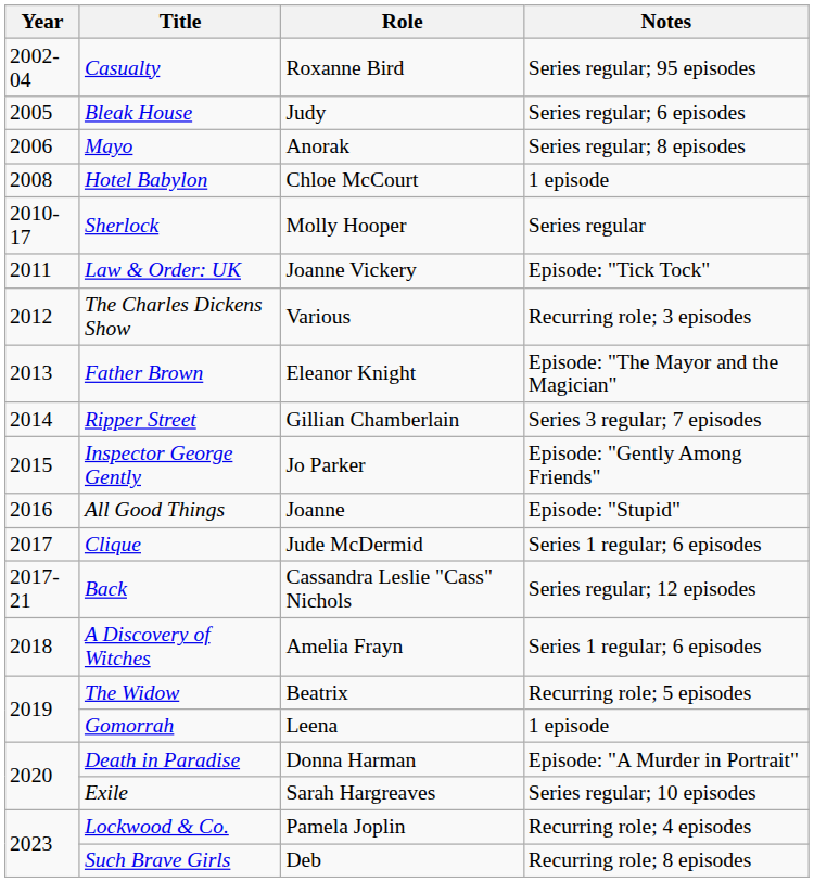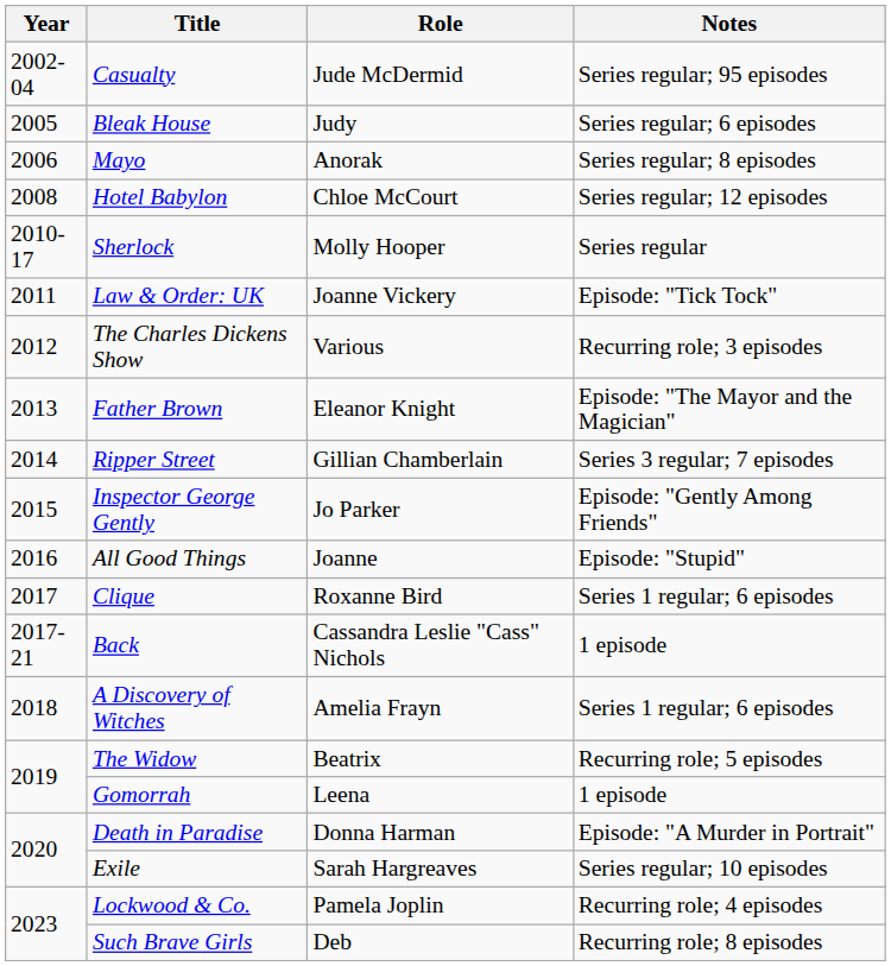 <table class="wikitable sortable">
 <tr>
 <th>Year</th>
 <th>Title</th>
 <th>Role</th>
 <th class="unsortable">Notes</th>
 </tr>
 <tr>
 <td>2002-04</td>
 <td><em><a href='#'>Casualty</a></em></td>
-<td>Roxanne Bird</td>
+<td>Jude McDermid</td>
 <td>Series regular; 95 episodes</td>
 </tr>
 <tr>
 <td>2005</td>
 <td><em><a href='#'>Bleak House</a></em></td>
 <td>Judy</td>
 <td>Series regular; 6 episodes</td>
 </tr>
 <tr>
 <td>2006</td>
 <td><em><a href='#'>Mayo</a></em></td>
 <td>Anorak</td>
 <td>Series regular; 8 episodes</td>
 </tr>
 <tr>
 <td>2008</td>
 <td><em><a href='#'>Hotel Babylon</a></em></td>
 <td>Chloe McCourt</td>
-<td>1 episode</td>
+<td>Series regular; 12 episodes</td>
 </tr>
 <tr>
 <td>2010-17</td>
 <td><em><a href='#'>Sherlock</a></em></td>
 <td>Molly Hooper</td>
 <td>Series regular</td>
 </tr>
 <tr>
 <td>2011</td>
 <td><em><a href='#'>Law & Order: UK</a></em></td>
 <td>Joanne Vickery</td>
 <td>Episode: "Tick Tock"</td>
 </tr>
 <tr>
 <td>2012</td>
 <td><em>The Charles Dickens Show</em></td>
 <td>Various</td>
 <td>Recurring role; 3 episodes</td>
 </tr>
 <tr>
 <td>2013</td>
 <td><em><a href='#'>Father Brown</a></em></td>
 <td>Eleanor Knight</td>
 <td>Episode: "The Mayor and the Magician"</td>
 </tr>
 <tr>
 <td>2014</td>
 <td><em><a href='#'>Ripper Street</a></em></td>
 <td>Gillian Chamberlain</td>
 <td>Series 3 regular; 7 episodes</td>
 </tr>
 <tr>
 <td>2015</td>
 <td><em><a href='#'>Inspector George Gently</a></em></td>
 <td>Jo Parker</td>
 <td>Episode: "Gently Among Friends"</td>
 </tr>
 <tr>
 <td>2016</td>
 <td><em>All Good Things</em></td>
 <td>Joanne</td>
 <td>Episode: "Stupid"</td>
 </tr>
 <tr>
 <td>2017</td>
 <td><em><a href='#'>Clique</a></em></td>
-<td>Jude McDermid</td>
+<td>Roxanne Bird</td>
 <td>Series 1 regular; 6 episodes</td>
 </tr>
 <tr>
 <td>2017-21</td>
 <td><em><a href='#'>Back</a></em></td>
 <td>Cassandra Leslie "Cass" Nichols</td>
-<td>Series regular; 12 episodes</td>
+<td>1 episode</td>
 </tr>
 <tr>
 <td>2018</td>
 <td><em><a href='#'>A Discovery of Witches</a></em></td>
 <td>Amelia Frayn</td>
 <td>Series 1 regular; 6 episodes</td>
 </tr>
 <tr>
 <td rowspan="2">2019</td>
 <td><em><a href='#'>The Widow</a></em></td>
 <td>Beatrix</td>
 <td>Recurring role; 5 episodes</td>
 </tr>
 <tr>
 <td><em><a href='#'>Gomorrah</a></em></td>
 <td>Leena</td>
 <td>1 episode</td>
 </tr>
 <tr>
 <td rowspan="2">2020</td>
 <td><em><a href='#'>Death in Paradise</a></em></td>
 <td>Donna Harman</td>
 <td>Episode: "A Murder in Portrait"</td>
 </tr>
 <tr>
 <td><em>Exile</em></td>
 <td>Sarah Hargreaves</td>
 <td>Series regular; 10 episodes</td>
 </tr>
 <tr>
 <td rowspan="2">2023</td>
 <td><em><a href='#'>Lockwood & Co.</a></em></td>
 <td>Pamela Joplin</td>
 <td>Recurring role; 4 episodes</td>
 </tr>
 <tr>
 <td><em><a href='#'>Such Brave Girls</a></em></td>
 <td>Deb</td>
 <td>Recurring role; 8 episodes</td>
 </tr>
 <tr>
 </tr>
 </table>
